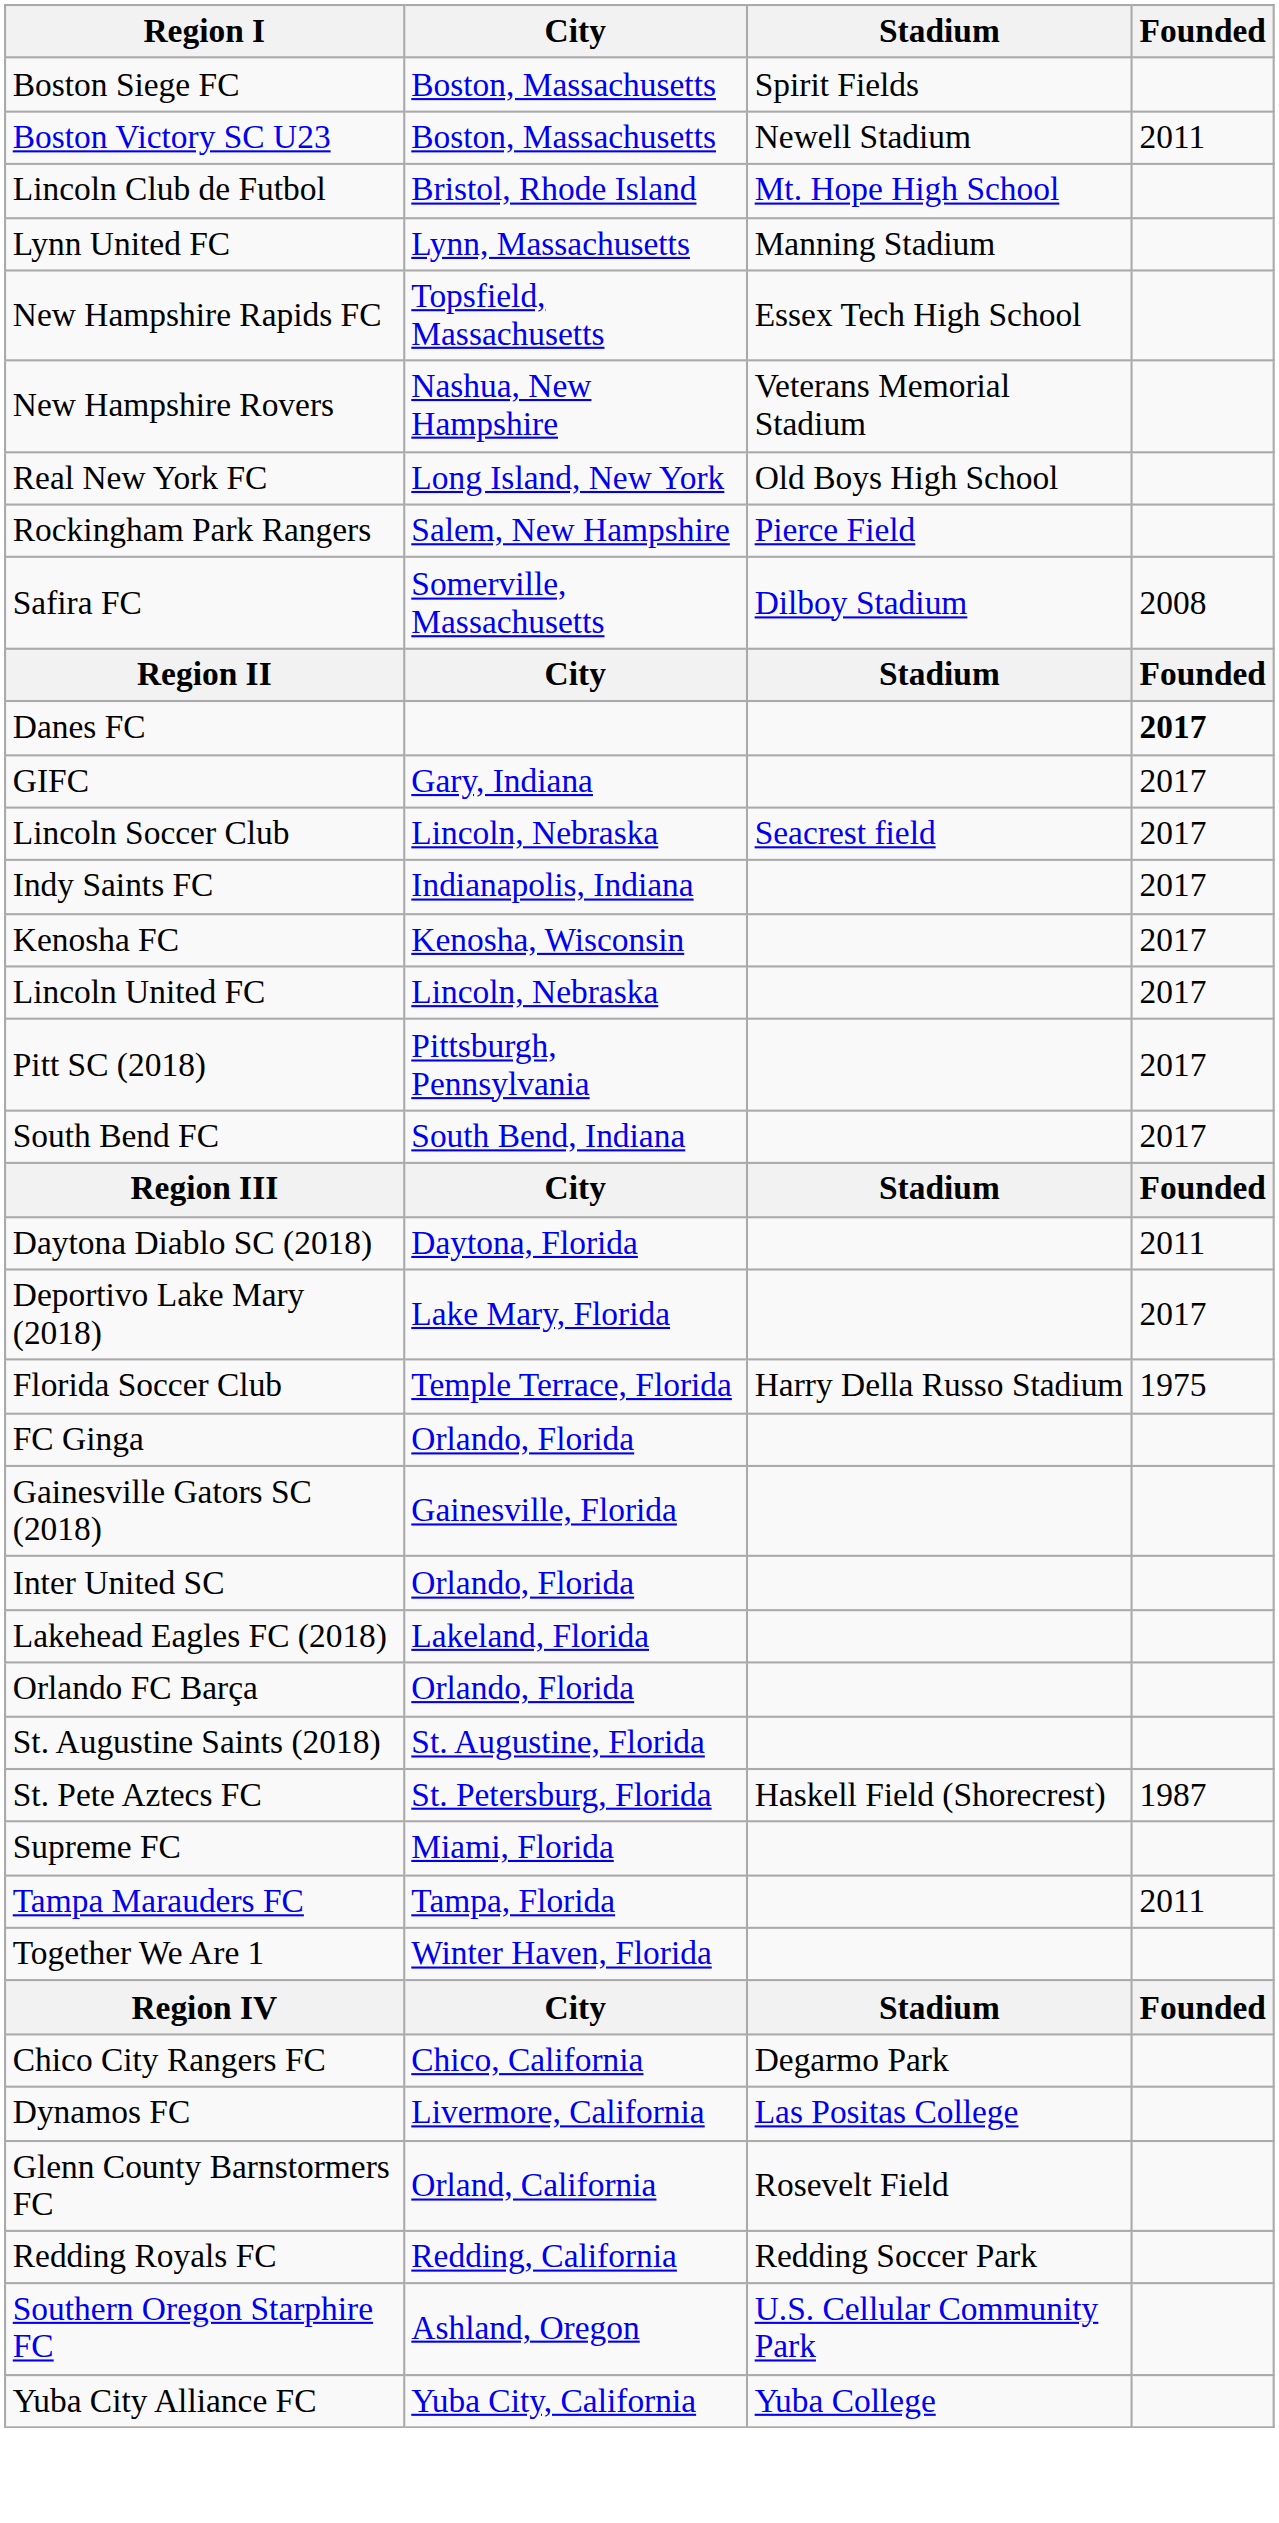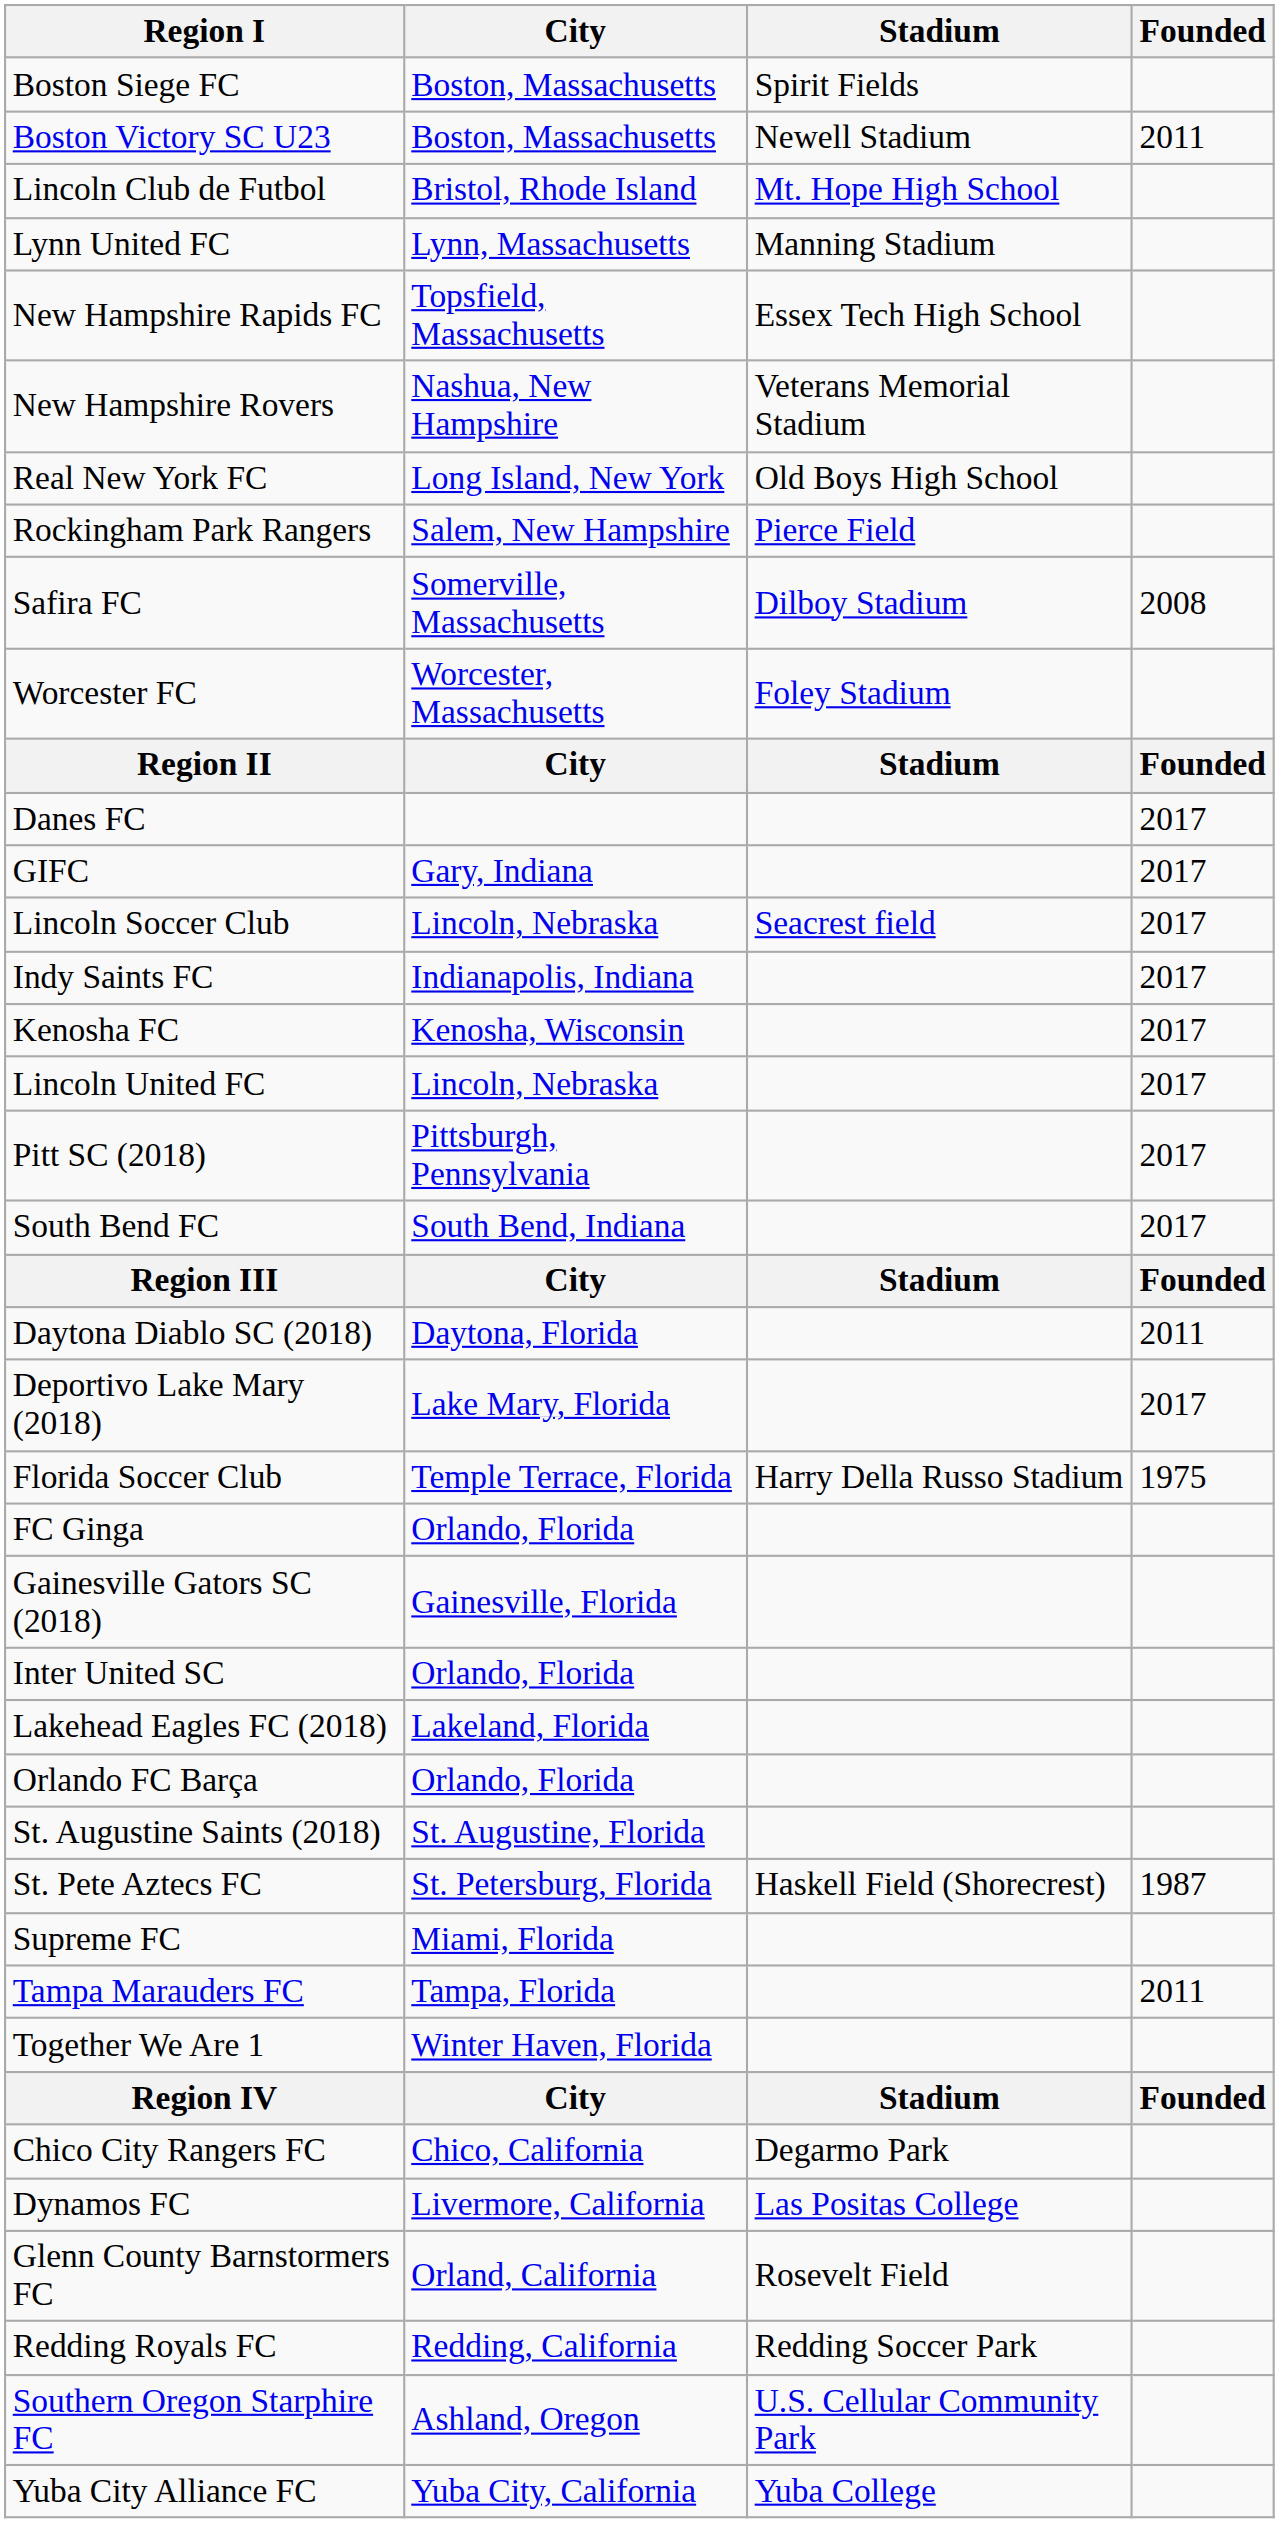 <table class="wikitable">
 <tr>
 <th>Region I</th>
 <th>City</th>
 <th>Stadium</th>
 <th>Founded</th>
 </tr>
 <tr>
 <td>Boston Siege FC</td>
 <td><a href='#'>Boston, Massachusetts</a></td>
 <td>Spirit Fields</td>
 <td></td>
 </tr>
 <tr>
 <td><a href='#'>Boston Victory SC U23</a></td>
 <td><a href='#'>Boston, Massachusetts</a></td>
 <td>Newell Stadium</td>
 <td>2011</td>
 </tr>
 <tr>
 <td>Lincoln Club de Futbol</td>
 <td><a href='#'>Bristol, Rhode Island</a></td>
 <td><a href='#'>Mt. Hope High School</a></td>
 <td></td>
 </tr>
 <tr>
 <td>Lynn United FC</td>
 <td><a href='#'>Lynn, Massachusetts</a></td>
 <td>Manning Stadium</td>
 <td></td>
 </tr>
 <tr>
 <td>New Hampshire Rapids FC</td>
 <td><a href='#'>Topsfield, Massachusetts</a></td>
 <td>Essex Tech High School</td>
 <td></td>
 </tr>
 <tr>
 <td>New Hampshire Rovers</td>
 <td><a href='#'>Nashua, New Hampshire</a></td>
 <td>Veterans Memorial Stadium</td>
 <td></td>
 </tr>
 <tr>
 <td>Real New York FC</td>
 <td><a href='#'>Long Island, New York</a></td>
 <td>Old Boys High School</td>
 <td></td>
 </tr>
 <tr>
 <td>Rockingham Park Rangers</td>
 <td><a href='#'>Salem, New Hampshire</a></td>
 <td><a href='#'>Pierce Field</a></td>
 <td></td>
 </tr>
 <tr>
 <td>Safira FC</td>
 <td><a href='#'>Somerville, Massachusetts</a></td>
 <td><a href='#'>Dilboy Stadium</a></td>
 <td>2008</td>
 </tr>
 <tr>
+<td>Worcester FC</td>
+<td><a href='#'>Worcester, Massachusetts</a></td>
+<td><a href='#'>Foley Stadium</a></td>
+<td></td>
+</tr>
+<tr>
 <th>Region II</th>
 <th>City</th>
 <th>Stadium</th>
 <th>Founded</th>
 </tr>
 <tr>
 <td>Danes FC</td>
 <td></td>
 <td></td>
-<td><strong>2017</strong></td>
+<td>2017</td>
 </tr>
 <tr>
 <td>GIFC</td>
 <td><a href='#'>Gary, Indiana</a></td>
 <td></td>
 <td>2017</td>
 </tr>
 <tr>
 <td>Lincoln Soccer Club</td>
 <td><a href='#'>Lincoln, Nebraska</a></td>
 <td><a href='#'>Seacrest field</a></td>
 <td>2017</td>
 </tr>
 <tr>
 <td>Indy Saints FC</td>
 <td><a href='#'>Indianapolis, Indiana</a></td>
 <td></td>
 <td>2017</td>
 </tr>
 <tr>
 <td>Kenosha FC</td>
 <td><a href='#'>Kenosha, Wisconsin</a></td>
 <td></td>
 <td>2017</td>
 </tr>
 <tr>
 <td>Lincoln United FC</td>
 <td><a href='#'>Lincoln, Nebraska</a></td>
 <td></td>
 <td>2017</td>
 </tr>
 <tr>
 <td>Pitt SC (2018)</td>
 <td><a href='#'>Pittsburgh, Pennsylvania</a></td>
 <td></td>
 <td>2017</td>
 </tr>
 <tr>
 <td>South Bend FC</td>
 <td><a href='#'>South Bend, Indiana</a></td>
 <td></td>
 <td>2017</td>
 </tr>
 <tr>
 <th>Region III</th>
 <th>City</th>
 <th>Stadium</th>
 <th>Founded</th>
 </tr>
 <tr>
 <td>Daytona Diablo SC (2018)</td>
 <td><a href='#'>Daytona, Florida</a></td>
 <td></td>
 <td>2011</td>
 </tr>
 <tr>
 <td>Deportivo Lake Mary (2018)</td>
 <td><a href='#'>Lake Mary, Florida</a></td>
 <td></td>
 <td>2017</td>
 </tr>
 <tr>
 <td>Florida Soccer Club</td>
 <td><a href='#'>Temple Terrace, Florida</a></td>
 <td>Harry Della Russo Stadium</td>
 <td>1975</td>
 </tr>
 <tr>
 <td>FC Ginga</td>
 <td><a href='#'>Orlando, Florida</a></td>
 <td></td>
 <td></td>
 </tr>
 <tr>
 <td>Gainesville Gators SC (2018)</td>
 <td><a href='#'>Gainesville, Florida</a></td>
 <td></td>
 <td></td>
 </tr>
 <tr>
 <td>Inter United SC</td>
 <td><a href='#'>Orlando, Florida</a></td>
 <td></td>
 <td></td>
 </tr>
 <tr>
 <td>Lakehead Eagles FC (2018)</td>
 <td><a href='#'>Lakeland, Florida</a></td>
 <td></td>
 <td></td>
 </tr>
 <tr>
 <td>Orlando FC Barça</td>
 <td><a href='#'>Orlando, Florida</a></td>
 <td></td>
 <td></td>
 </tr>
 <tr>
 <td>St. Augustine Saints (2018)</td>
 <td><a href='#'>St. Augustine, Florida</a></td>
 <td></td>
 <td></td>
 </tr>
 <tr>
 <td>St. Pete Aztecs FC</td>
 <td><a href='#'>St. Petersburg, Florida</a></td>
 <td>Haskell Field (Shorecrest)</td>
 <td>1987</td>
 </tr>
 <tr>
 <td>Supreme FC</td>
 <td><a href='#'>Miami, Florida</a></td>
 <td></td>
 <td></td>
 </tr>
 <tr>
 <td><a href='#'>Tampa Marauders FC</a></td>
 <td><a href='#'>Tampa, Florida</a></td>
 <td></td>
 <td>2011</td>
 </tr>
 <tr>
 <td>Together We Are 1</td>
 <td><a href='#'>Winter Haven, Florida</a></td>
 <td></td>
 <td></td>
 </tr>
 <tr>
 <th>Region IV</th>
 <th>City</th>
 <th>Stadium</th>
 <th>Founded</th>
 </tr>
 <tr>
 <td>Chico City Rangers FC</td>
 <td><a href='#'>Chico, California</a></td>
 <td>Degarmo Park</td>
 <td></td>
 </tr>
 <tr>
 <td>Dynamos FC</td>
 <td><a href='#'>Livermore, California</a></td>
 <td><a href='#'>Las Positas College</a></td>
 <td></td>
 </tr>
 <tr>
 <td>Glenn County Barnstormers FC</td>
 <td><a href='#'>Orland, California</a></td>
 <td>Rosevelt Field</td>
 <td></td>
 </tr>
 <tr>
 <td>Redding Royals FC</td>
 <td><a href='#'>Redding, California</a></td>
 <td>Redding Soccer Park</td>
 <td></td>
 </tr>
 <tr>
 <td><a href='#'>Southern Oregon Starphire FC</a></td>
 <td><a href='#'>Ashland, Oregon</a></td>
 <td><a href='#'>U.S. Cellular Community Park</a></td>
 <td></td>
 </tr>
 <tr>
 <td>Yuba City Alliance FC</td>
 <td><a href='#'>Yuba City, California</a></td>
 <td><a href='#'>Yuba College</a></td>
 <td></td>
 </tr>
 </table>
